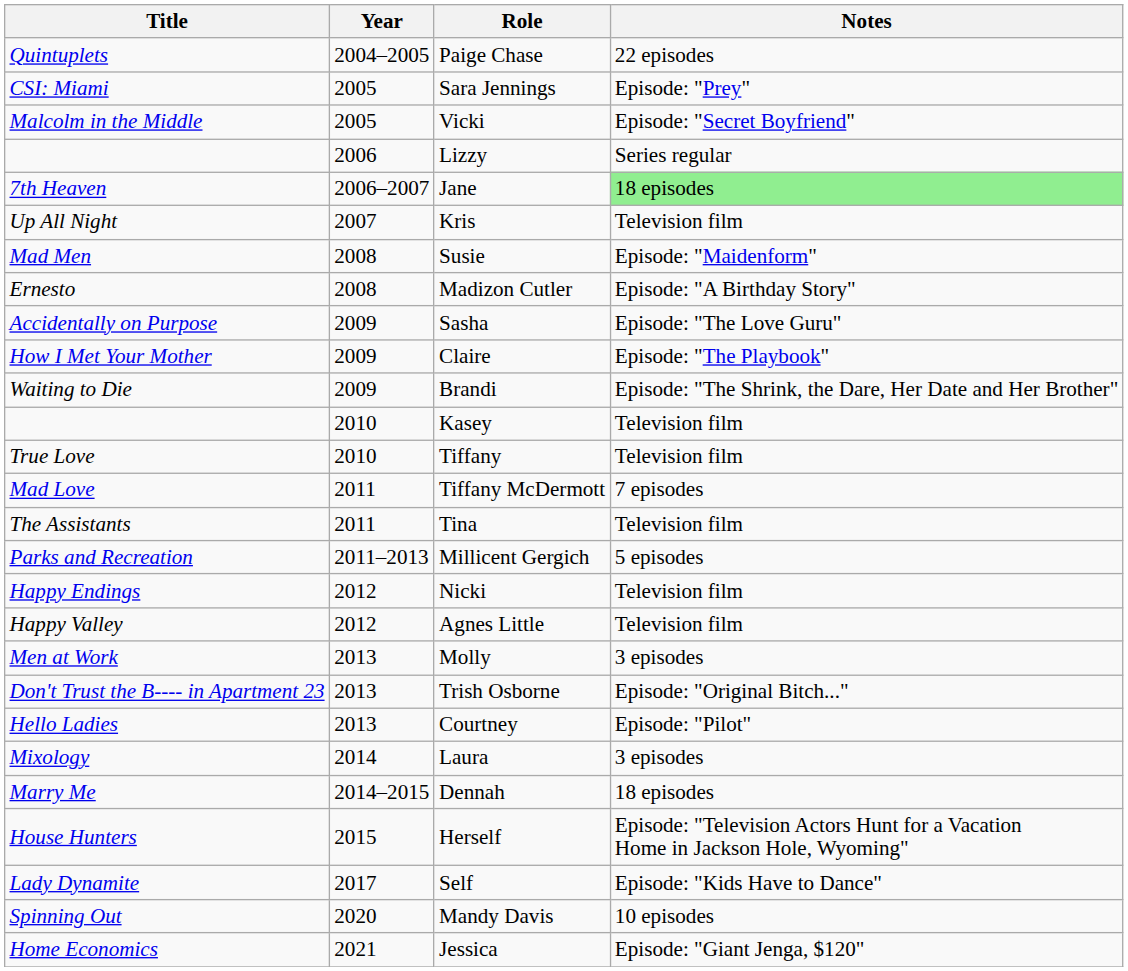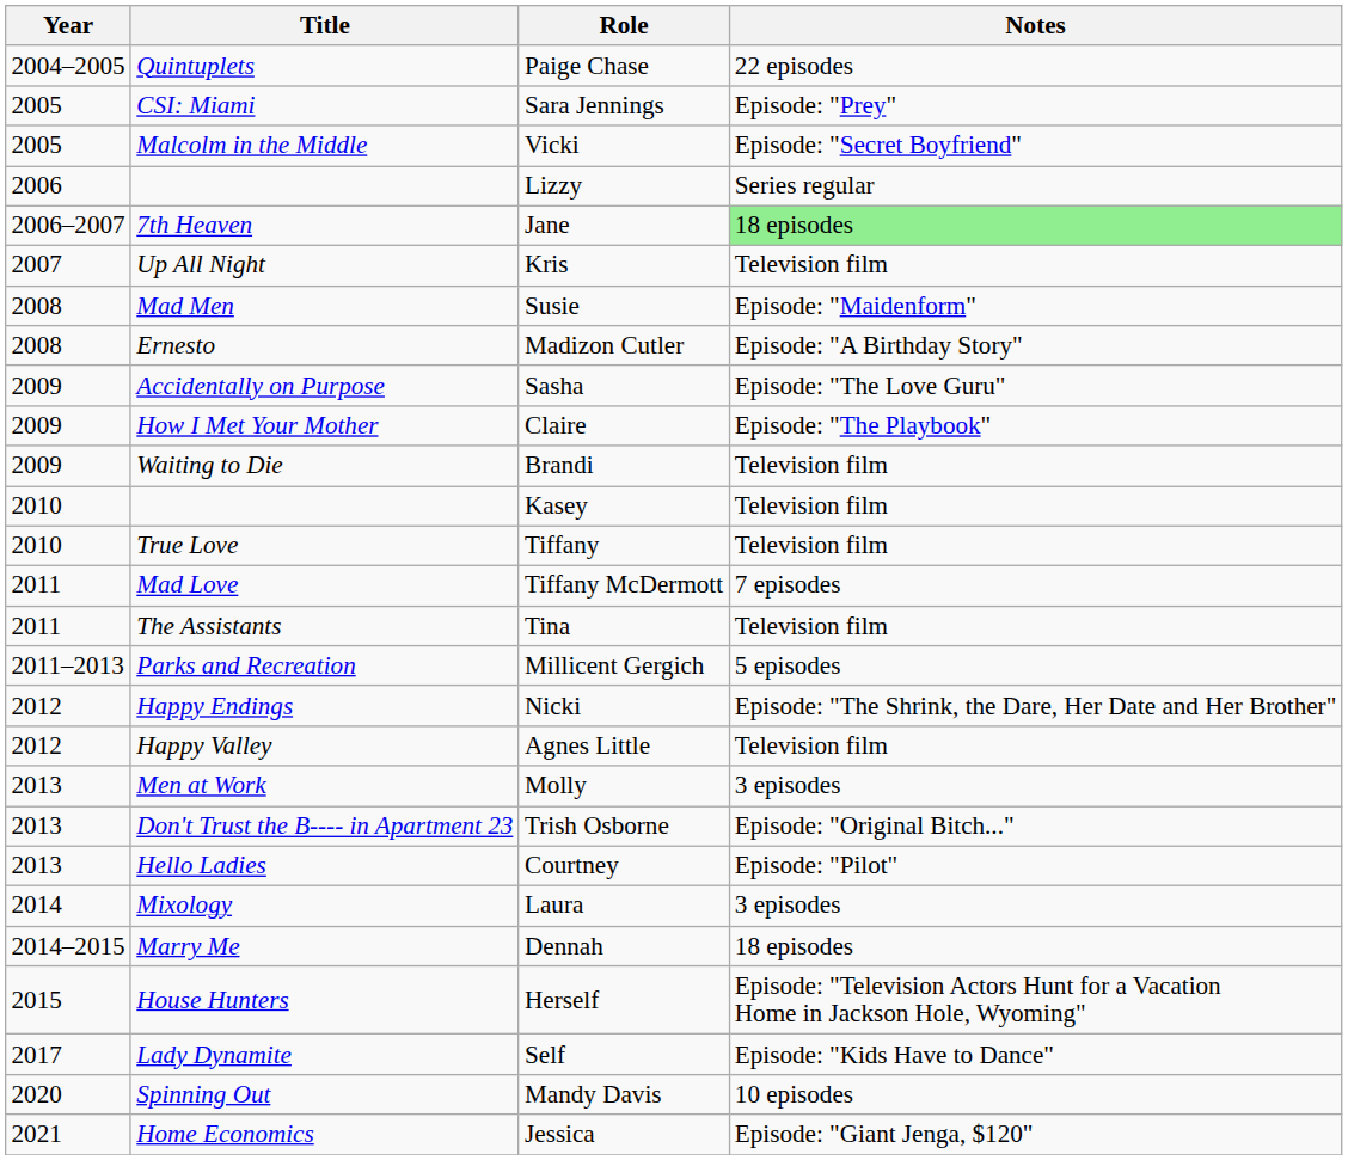 <table class="wikitable sortable">
 <tr>
+<th>Year</th>
 <th>Title</th>
-<th>Year</th>
 <th>Role</th>
 <th class="unsortable">Notes</th>
 </tr>
 <tr>
+<td>2004–2005</td>
 <td><em><a href='#'>Quintuplets</a></em></td>
-<td>2004–2005</td>
 <td>Paige Chase</td>
 <td>22 episodes</td>
 </tr>
 <tr>
+<td>2005</td>
 <td><em><a href='#'>CSI: Miami</a></em></td>
-<td>2005</td>
 <td>Sara Jennings</td>
 <td>Episode: "<a href='#'>Prey</a>"</td>
 </tr>
 <tr>
+<td>2005</td>
 <td><em><a href='#'>Malcolm in the Middle</a></em></td>
-<td>2005</td>
 <td>Vicki</td>
 <td>Episode: "<a href='#'>Secret Boyfriend</a>"</td>
 </tr>
 <tr>
+<td>2006</td>
 <td><em></em></td>
-<td>2006</td>
 <td>Lizzy</td>
 <td>Series regular</td>
 </tr>
 <tr>
+<td>2006–2007</td>
 <td><em><a href='#'>7th Heaven</a></em></td>
-<td>2006–2007</td>
 <td>Jane</td>
 <td style="background: lightgreen;">18 episodes</td>
 </tr>
 <tr>
+<td>2007</td>
 <td><em>Up All Night</em></td>
-<td>2007</td>
 <td>Kris</td>
 <td>Television film</td>
 </tr>
 <tr>
+<td>2008</td>
 <td><em><a href='#'>Mad Men</a></em></td>
-<td>2008</td>
 <td>Susie</td>
 <td>Episode: "<a href='#'>Maidenform</a>"</td>
 </tr>
 <tr>
+<td>2008</td>
 <td><em>Ernesto</em></td>
-<td>2008</td>
 <td>Madizon Cutler</td>
 <td>Episode: "A Birthday Story"</td>
 </tr>
 <tr>
+<td>2009</td>
 <td><em><a href='#'>Accidentally on Purpose</a></em></td>
-<td>2009</td>
 <td>Sasha</td>
 <td>Episode: "The Love Guru"</td>
 </tr>
 <tr>
+<td>2009</td>
 <td><em><a href='#'>How I Met Your Mother</a></em></td>
-<td>2009</td>
 <td>Claire</td>
 <td>Episode: "<a href='#'>The Playbook</a>"</td>
 </tr>
 <tr>
+<td>2009</td>
 <td><em>Waiting to Die</em></td>
-<td>2009</td>
 <td>Brandi</td>
-<td>Episode: "The Shrink, the Dare, Her Date and Her Brother"</td>
+<td>Television film</td>
 </tr>
 <tr>
+<td>2010</td>
 <td><em></em></td>
-<td>2010</td>
 <td>Kasey</td>
 <td>Television film</td>
 </tr>
 <tr>
+<td>2010</td>
 <td><em>True Love</em></td>
-<td>2010</td>
 <td>Tiffany</td>
 <td>Television film</td>
 </tr>
 <tr>
+<td>2011</td>
 <td><em><a href='#'>Mad Love</a></em></td>
-<td>2011</td>
 <td>Tiffany McDermott</td>
 <td>7 episodes</td>
 </tr>
 <tr>
+<td>2011</td>
 <td><em>The Assistants</em></td>
-<td>2011</td>
 <td>Tina</td>
 <td>Television film</td>
 </tr>
 <tr>
+<td>2011–2013</td>
 <td><em><a href='#'>Parks and Recreation</a></em></td>
-<td>2011–2013</td>
 <td>Millicent Gergich</td>
 <td>5 episodes</td>
 </tr>
 <tr>
+<td>2012</td>
 <td><em><a href='#'>Happy Endings</a></em></td>
-<td>2012</td>
 <td>Nicki</td>
-<td>Television film</td>
+<td>Episode: "The Shrink, the Dare, Her Date and Her Brother"</td>
 </tr>
 <tr>
+<td>2012</td>
 <td><em>Happy Valley</em></td>
-<td>2012</td>
 <td>Agnes Little</td>
 <td>Television film</td>
 </tr>
 <tr>
+<td>2013</td>
 <td><em><a href='#'>Men at Work</a></em></td>
-<td>2013</td>
 <td>Molly</td>
 <td>3 episodes</td>
 </tr>
 <tr>
+<td>2013</td>
 <td><em><a href='#'>Don't Trust the B---- in Apartment 23</a></em></td>
-<td>2013</td>
 <td>Trish Osborne</td>
 <td>Episode: "Original Bitch..."</td>
 </tr>
 <tr>
+<td>2013</td>
 <td><em><a href='#'>Hello Ladies</a></em></td>
-<td>2013</td>
 <td>Courtney</td>
 <td>Episode: "Pilot"</td>
 </tr>
 <tr>
+<td>2014</td>
 <td><em><a href='#'>Mixology</a></em></td>
-<td>2014</td>
 <td>Laura</td>
 <td>3 episodes</td>
 </tr>
 <tr>
+<td>2014–2015</td>
 <td><em><a href='#'>Marry Me</a></em></td>
-<td>2014–2015</td>
 <td>Dennah</td>
 <td>18 episodes</td>
 </tr>
 <tr>
+<td>2015</td>
 <td><em><a href='#'>House Hunters</a></em></td>
-<td>2015</td>
 <td>Herself</td>
 <td>Episode: "Television Actors Hunt for a Vacation<br>Home in Jackson Hole, Wyoming"</td>
 </tr>
 <tr>
+<td>2017</td>
 <td><em><a href='#'>Lady Dynamite</a></em></td>
-<td>2017</td>
 <td>Self</td>
 <td>Episode: "Kids Have to Dance"</td>
 </tr>
 <tr>
+<td>2020</td>
 <td><em><a href='#'>Spinning Out</a></em></td>
-<td>2020</td>
 <td>Mandy Davis</td>
 <td>10 episodes</td>
 </tr>
 <tr>
+<td>2021</td>
 <td><em><a href='#'>Home Economics</a></em></td>
-<td>2021</td>
 <td>Jessica</td>
 <td>Episode: "Giant Jenga, $120"</td>
 </tr>
 </table>
